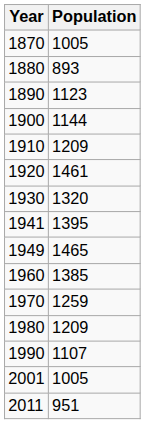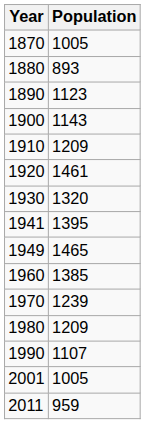 <table class="wikitable">
 <tr>
 <th>Year</th>
 <th>Population</th>
 </tr>
 <tr>
 <td>1870</td>
 <td>1005</td>
 </tr>
 <tr>
 <td>1880</td>
 <td>893</td>
 </tr>
 <tr>
 <td>1890</td>
 <td>1123</td>
 </tr>
 <tr>
 <td>1900</td>
-<td>1144</td>
+<td>1143</td>
 </tr>
 <tr>
 <td>1910</td>
 <td>1209</td>
 </tr>
 <tr>
 <td>1920</td>
 <td>1461</td>
 </tr>
 <tr>
 <td>1930</td>
 <td>1320</td>
 </tr>
 <tr>
 <td>1941</td>
 <td>1395</td>
 </tr>
 <tr>
 <td>1949</td>
 <td>1465</td>
 </tr>
 <tr>
 <td>1960</td>
 <td>1385</td>
 </tr>
 <tr>
 <td>1970</td>
-<td>1259</td>
+<td>1239</td>
 </tr>
 <tr>
 <td>1980</td>
 <td>1209</td>
 </tr>
 <tr>
 <td>1990</td>
 <td>1107</td>
 </tr>
 <tr>
 <td>2001</td>
 <td>1005</td>
 </tr>
 <tr>
 <td>2011</td>
-<td>951</td>
+<td>959</td>
 </tr>
 </table>
